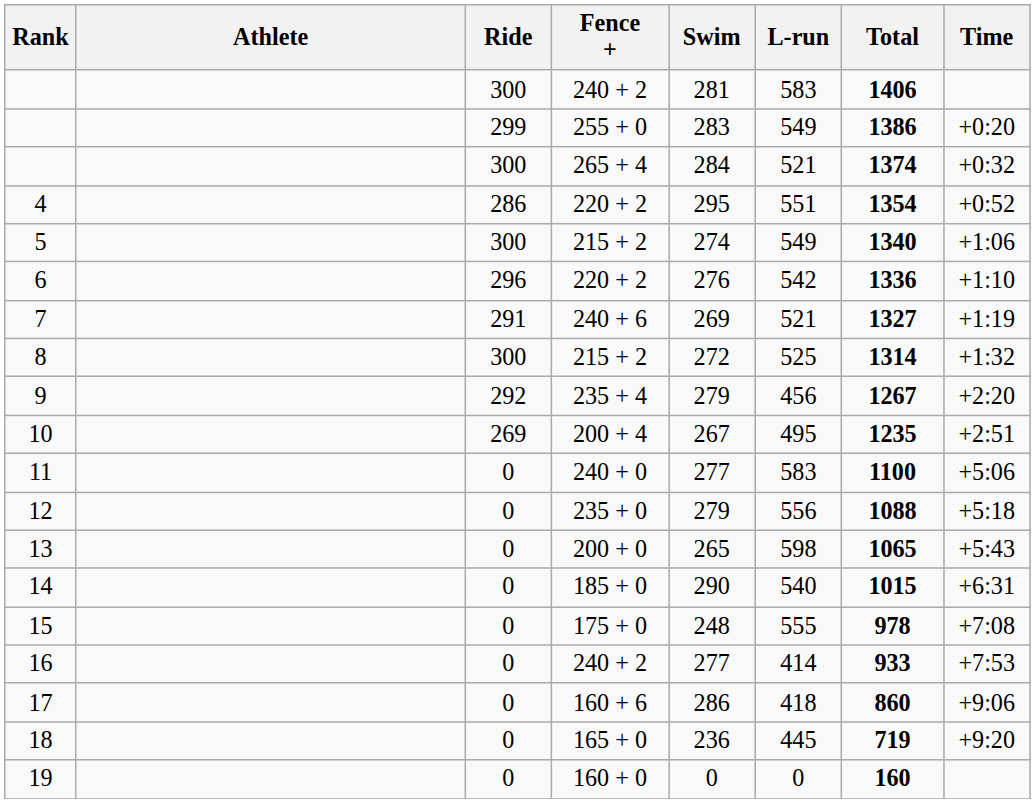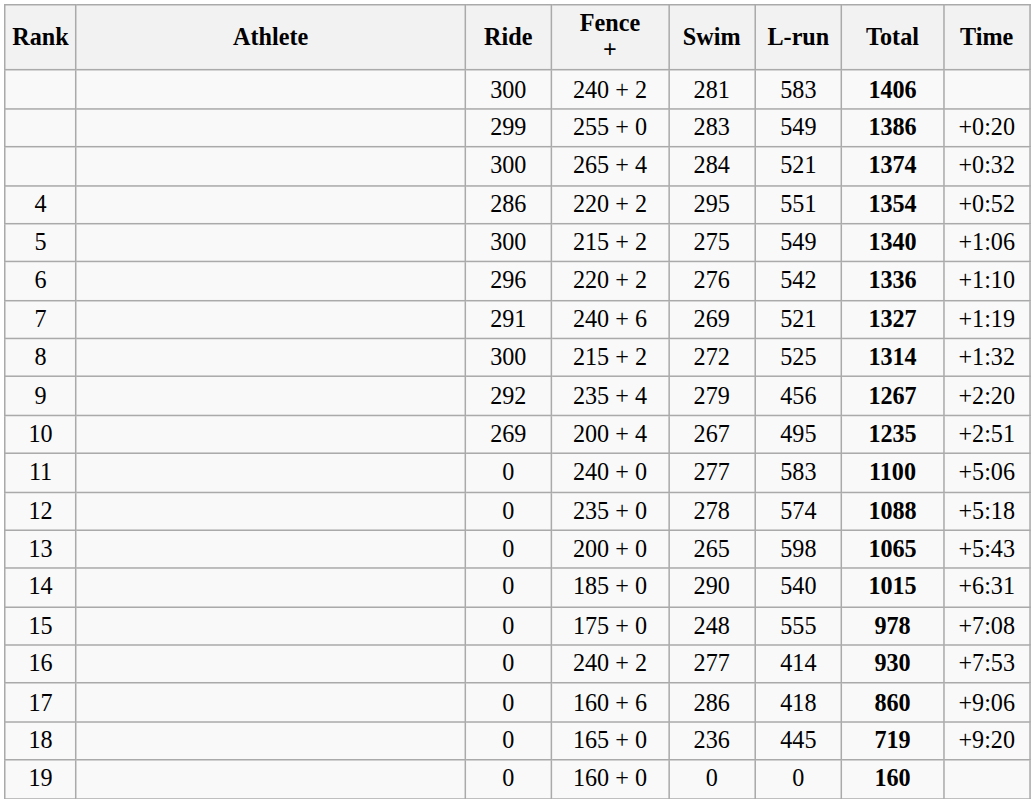 <table class=wikitable style="text-align:center">
 <tr>
 <th width=40>Rank</th>
 <th width=250>Athlete</th>
 <th width=50>Ride</th>
 <th width=70>Fence<br>+</th>
 <th width=50>Swim</th>
 <th width=50>L-run</th>
 <th width=60>Total</th>
 <th width=50>Time</th>
 </tr>
 <tr>
 <td></td>
 <td align=left></td>
 <td>300</td>
 <td>240 + 2</td>
 <td>281</td>
 <td>583</td>
 <td><strong>1406</strong></td>
 <td></td>
 </tr>
 <tr>
 <td></td>
 <td align=left></td>
 <td>299</td>
 <td>255 + 0</td>
 <td>283</td>
 <td>549</td>
 <td><strong>1386</strong></td>
 <td>+0:20</td>
 </tr>
 <tr>
 <td></td>
 <td align=left></td>
 <td>300</td>
 <td>265 + 4</td>
 <td>284</td>
 <td>521</td>
 <td><strong>1374</strong></td>
 <td>+0:32</td>
 </tr>
 <tr>
 <td>4</td>
 <td align=left></td>
 <td>286</td>
 <td>220 + 2</td>
 <td>295</td>
 <td>551</td>
 <td><strong>1354</strong></td>
 <td>+0:52</td>
 </tr>
 <tr>
 <td>5</td>
 <td align=left></td>
 <td>300</td>
 <td>215 + 2</td>
-<td>274</td>
+<td>275</td>
 <td>549</td>
 <td><strong>1340</strong></td>
 <td>+1:06</td>
 </tr>
 <tr>
 <td>6</td>
 <td align=left></td>
 <td>296</td>
 <td>220 + 2</td>
 <td>276</td>
 <td>542</td>
 <td><strong>1336</strong></td>
 <td>+1:10</td>
 </tr>
 <tr>
 <td>7</td>
 <td align=left></td>
 <td>291</td>
 <td>240 + 6</td>
 <td>269</td>
 <td>521</td>
 <td><strong>1327</strong></td>
 <td>+1:19</td>
 </tr>
 <tr>
 <td>8</td>
 <td align=left></td>
 <td>300</td>
 <td>215 + 2</td>
 <td>272</td>
 <td>525</td>
 <td><strong>1314</strong></td>
 <td>+1:32</td>
 </tr>
 <tr>
 <td>9</td>
 <td align=left></td>
 <td>292</td>
 <td>235 + 4</td>
 <td>279</td>
 <td>456</td>
 <td><strong>1267</strong></td>
 <td>+2:20</td>
 </tr>
 <tr>
 <td>10</td>
 <td align=left></td>
 <td>269</td>
 <td>200 + 4</td>
 <td>267</td>
 <td>495</td>
 <td><strong>1235</strong></td>
 <td>+2:51</td>
 </tr>
 <tr>
 <td>11</td>
 <td align=left></td>
 <td>0</td>
 <td>240 + 0</td>
 <td>277</td>
 <td>583</td>
 <td><strong>1100</strong></td>
 <td>+5:06</td>
 </tr>
 <tr>
 <td>12</td>
 <td align=left></td>
 <td>0</td>
 <td>235 + 0</td>
-<td>279</td>
-<td>556</td>
+<td>278</td>
+<td>574</td>
 <td><strong>1088</strong></td>
 <td>+5:18</td>
 </tr>
 <tr>
 <td>13</td>
 <td align=left></td>
 <td>0</td>
 <td>200 + 0</td>
 <td>265</td>
 <td>598</td>
 <td><strong>1065</strong></td>
 <td>+5:43</td>
 </tr>
 <tr>
 <td>14</td>
 <td align=left></td>
 <td>0</td>
 <td>185 + 0</td>
 <td>290</td>
 <td>540</td>
 <td><strong>1015</strong></td>
 <td>+6:31</td>
 </tr>
 <tr>
 <td>15</td>
 <td align=left></td>
 <td>0</td>
 <td>175 + 0</td>
 <td>248</td>
 <td>555</td>
 <td><strong>978</strong></td>
 <td>+7:08</td>
 </tr>
 <tr>
 <td>16</td>
 <td align=left></td>
 <td>0</td>
 <td>240 + 2</td>
 <td>277</td>
 <td>414</td>
-<td><strong>933</strong></td>
+<td><strong>930</strong></td>
 <td>+7:53</td>
 </tr>
 <tr>
 <td>17</td>
 <td align=left></td>
 <td>0</td>
 <td>160 + 6</td>
 <td>286</td>
 <td>418</td>
 <td><strong>860</strong></td>
 <td>+9:06</td>
 </tr>
 <tr>
 <td>18</td>
 <td align=left></td>
 <td>0</td>
 <td>165 + 0</td>
 <td>236</td>
 <td>445</td>
 <td><strong>719</strong></td>
 <td>+9:20</td>
 </tr>
 <tr>
 <td>19</td>
 <td align=left></td>
 <td>0</td>
 <td>160 + 0</td>
 <td>0</td>
 <td>0</td>
 <td><strong>160</strong></td>
 <td></td>
 </tr>
 </table>
